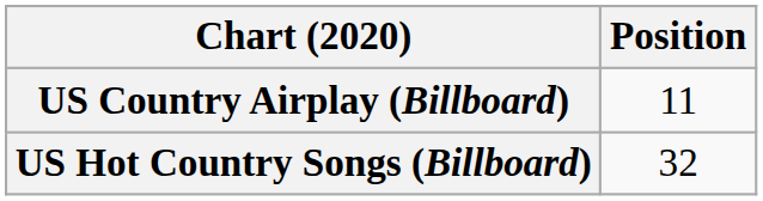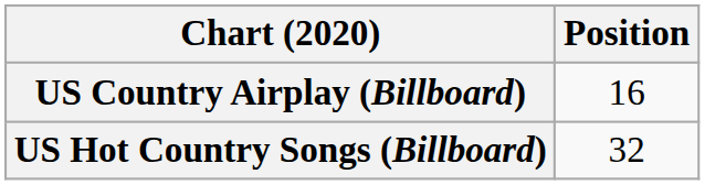 <table class="wikitable sortable plainrowheaders" style="text-align:center">
 <tr>
 <th scope="col">Chart (2020)</th>
 <th scope="col">Position</th>
 </tr>
 <tr>
 <th scope="row">US Country Airplay (<em>Billboard</em>)</th>
-<td>11</td>
+<td>16</td>
 </tr>
 <tr>
 <th scope="row">US Hot Country Songs (<em>Billboard</em>)</th>
 <td>32</td>
 </tr>
 </table>
